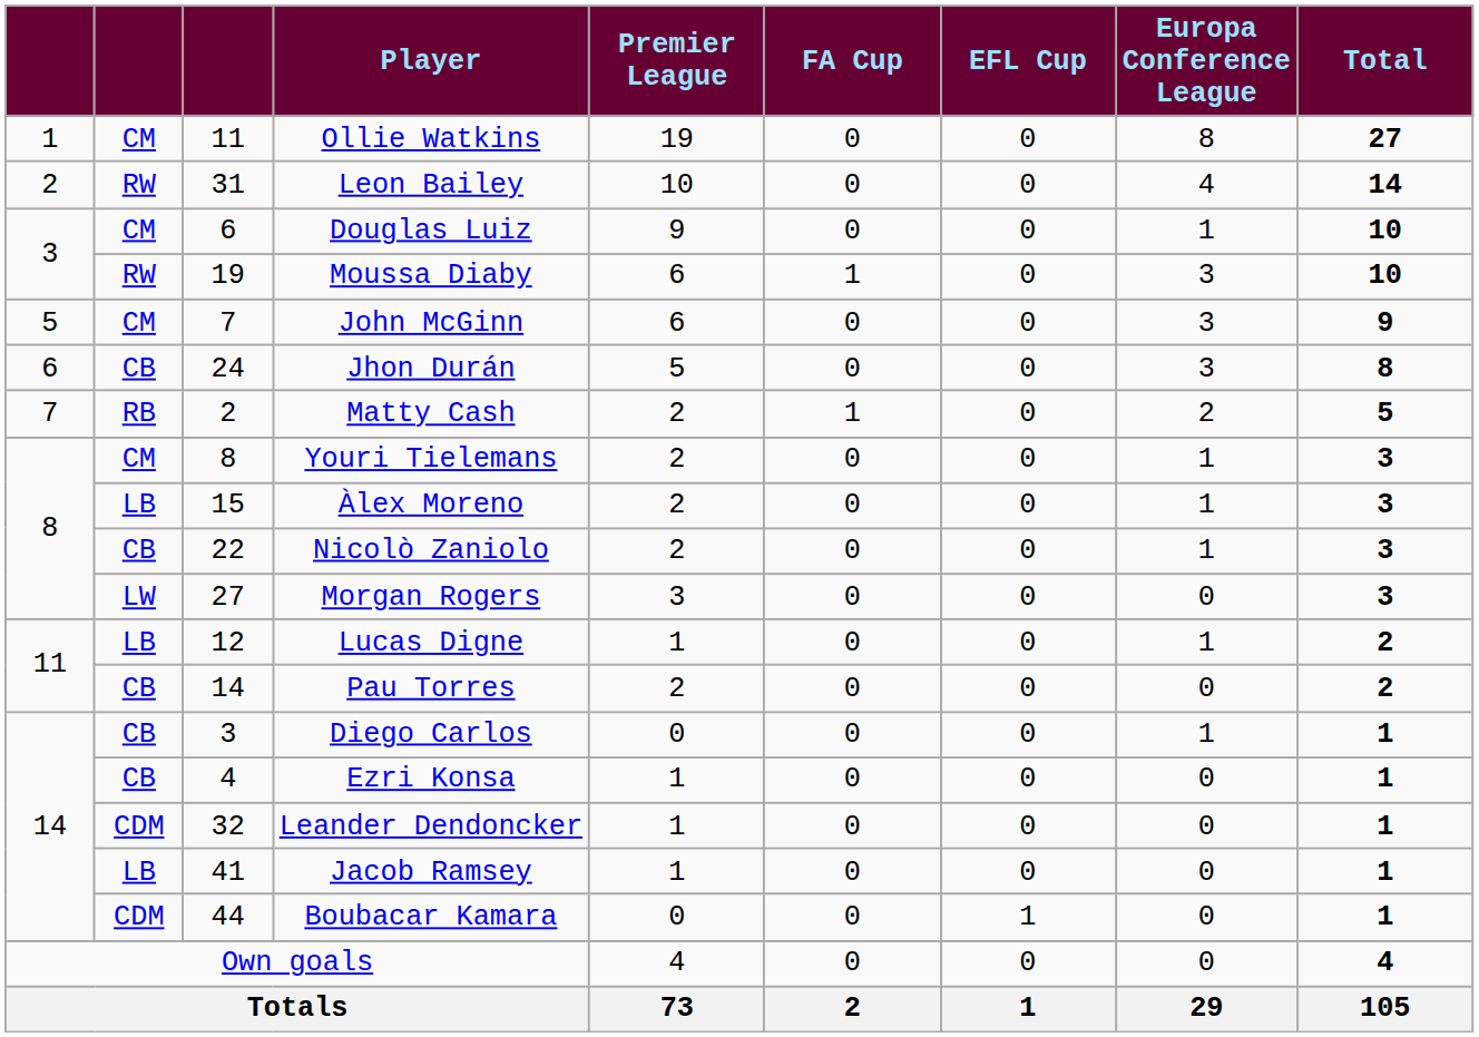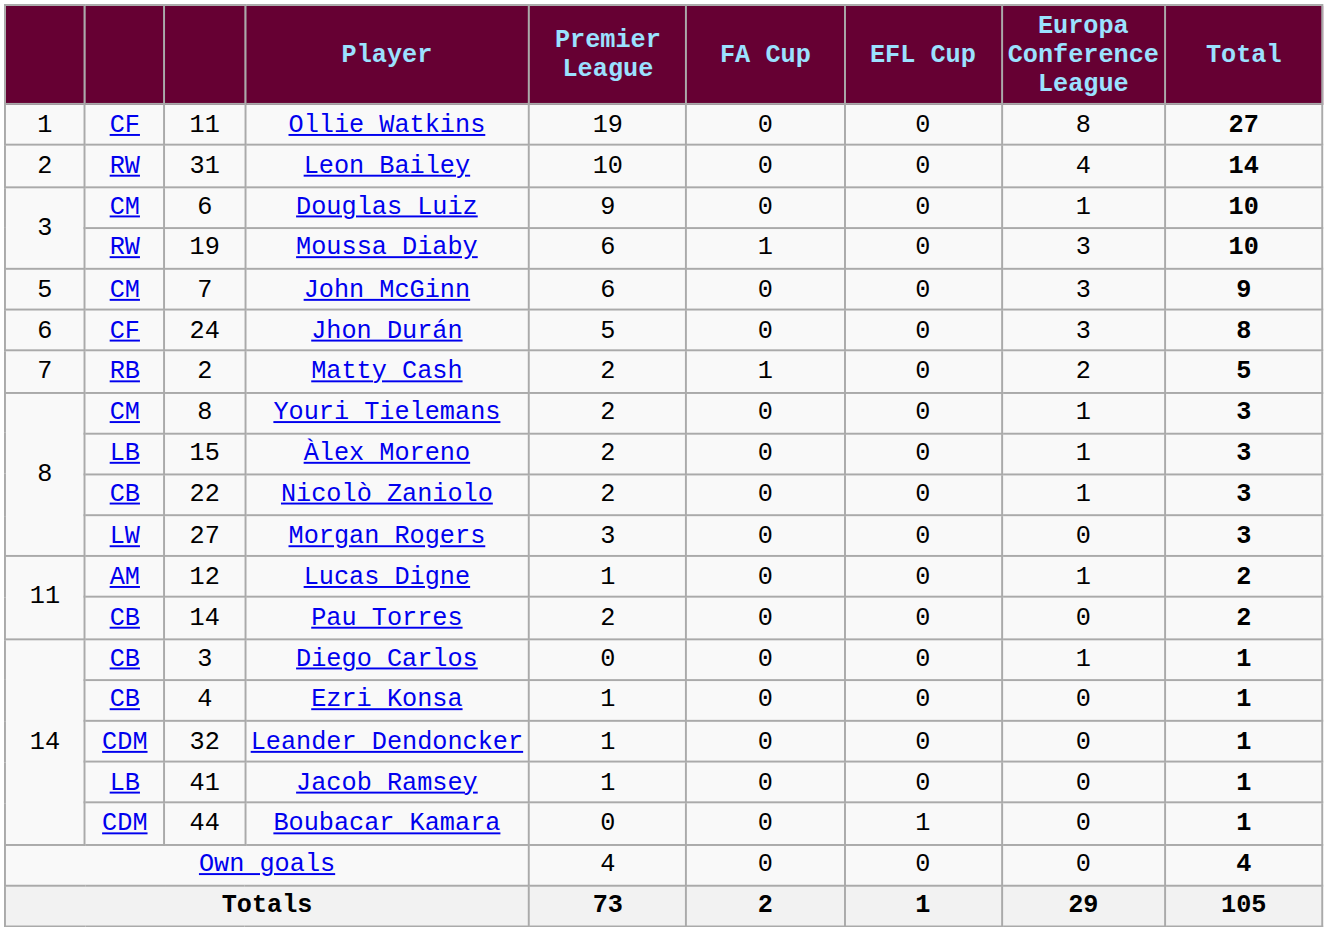 <table class="wikitable sortable" style="text-align:center">
 <tr>
 <th style="background:#660033;color:#9be1ff; width:35px;"></th>
 <th style="background:#660033;color:#9be1ff; width:35px;"></th>
 <th style="background:#660033;color:#9be1ff; width:35px;"></th>
 <th style="background:#660033;color:#9be1ff;">Player</th>
 <th style="background:#660033;color:#9be1ff; width:75px;">Premier League</th>
 <th style="background:#660033;color:#9be1ff; width:75px;">FA Cup</th>
 <th style="background:#660033;color:#9be1ff; width:75px;">EFL Cup</th>
 <th style="background:#660033;color:#9be1ff; width:75px;">Europa Conference League</th>
 <th style="background:#660033;color:#9be1ff; width:75px;"><strong>Total</strong></th>
 </tr>
 <tr>
 <td>1</td>
-<td><a href='#'>CM</a></td>
+<td><a href='#'>CF</a></td>
 <td>11</td>
 <td> <a href='#'>Ollie Watkins</a></td>
 <td>19</td>
 <td>0</td>
 <td>0</td>
 <td>8</td>
 <td><strong>27</strong></td>
 </tr>
 <tr>
 <td>2</td>
 <td><a href='#'>RW</a></td>
 <td>31</td>
 <td> <a href='#'>Leon Bailey</a></td>
 <td>10</td>
 <td>0</td>
 <td>0</td>
 <td>4</td>
 <td><strong>14</strong></td>
 </tr>
 <tr>
 <td rowspan="2">3</td>
 <td><a href='#'>CM</a></td>
 <td>6</td>
 <td> <a href='#'>Douglas Luiz</a></td>
 <td>9</td>
 <td>0</td>
 <td>0</td>
 <td>1</td>
 <td><strong>10</strong></td>
 </tr>
 <tr>
 <td><a href='#'>RW</a></td>
 <td>19</td>
 <td> <a href='#'>Moussa Diaby</a></td>
 <td>6</td>
 <td>1</td>
 <td>0</td>
 <td>3</td>
 <td><strong>10</strong></td>
 </tr>
 <tr>
 <td>5</td>
 <td><a href='#'>CM</a></td>
 <td>7</td>
 <td> <a href='#'>John McGinn</a></td>
 <td>6</td>
 <td>0</td>
 <td>0</td>
 <td>3</td>
 <td><strong>9</strong></td>
 </tr>
 <tr>
 <td>6</td>
-<td><a href='#'>CB</a></td>
+<td><a href='#'>CF</a></td>
 <td>24</td>
 <td> <a href='#'>Jhon Durán</a></td>
 <td>5</td>
 <td>0</td>
 <td>0</td>
 <td>3</td>
 <td><strong>8</strong></td>
 </tr>
 <tr>
 <td>7</td>
 <td><a href='#'>RB</a></td>
 <td>2</td>
 <td> <a href='#'>Matty Cash</a></td>
 <td>2</td>
 <td>1</td>
 <td>0</td>
 <td>2</td>
 <td><strong>5</strong></td>
 </tr>
 <tr>
 <td rowspan="4">8</td>
 <td><a href='#'>CM</a></td>
 <td>8</td>
 <td> <a href='#'>Youri Tielemans</a></td>
 <td>2</td>
 <td>0</td>
 <td>0</td>
 <td>1</td>
 <td><strong>3</strong></td>
 </tr>
 <tr>
 <td><a href='#'>LB</a></td>
 <td>15</td>
 <td> <a href='#'>Àlex Moreno</a></td>
 <td>2</td>
 <td>0</td>
 <td>0</td>
 <td>1</td>
 <td><strong>3</strong></td>
 </tr>
 <tr>
 <td><a href='#'>CB</a></td>
 <td>22</td>
 <td> <a href='#'>Nicolò Zaniolo</a></td>
 <td>2</td>
 <td>0</td>
 <td>0</td>
 <td>1</td>
 <td><strong>3</strong></td>
 </tr>
 <tr>
 <td><a href='#'>LW</a></td>
 <td>27</td>
 <td> <a href='#'>Morgan Rogers</a></td>
 <td>3</td>
 <td>0</td>
 <td>0</td>
 <td>0</td>
 <td><strong>3</strong></td>
 </tr>
 <tr>
 <td rowspan="2">11</td>
-<td><a href='#'>LB</a></td>
+<td><a href='#'>AM</a></td>
 <td>12</td>
 <td> <a href='#'>Lucas Digne</a></td>
 <td>1</td>
 <td>0</td>
 <td>0</td>
 <td>1</td>
 <td><strong>2</strong></td>
 </tr>
 <tr>
 <td><a href='#'>CB</a></td>
 <td>14</td>
 <td> <a href='#'>Pau Torres</a></td>
 <td>2</td>
 <td>0</td>
 <td>0</td>
 <td>0</td>
 <td><strong>2</strong></td>
 </tr>
 <tr>
 <td rowspan="5">14</td>
 <td><a href='#'>CB</a></td>
 <td>3</td>
 <td> <a href='#'>Diego Carlos</a></td>
 <td>0</td>
 <td>0</td>
 <td>0</td>
 <td>1</td>
 <td><strong>1</strong></td>
 </tr>
 <tr>
 <td><a href='#'>CB</a></td>
 <td>4</td>
 <td> <a href='#'>Ezri Konsa</a></td>
 <td>1</td>
 <td>0</td>
 <td>0</td>
 <td>0</td>
 <td><strong>1</strong></td>
 </tr>
 <tr>
 <td><a href='#'>CDM</a></td>
 <td>32</td>
 <td> <a href='#'>Leander Dendoncker</a></td>
 <td>1</td>
 <td>0</td>
 <td>0</td>
 <td>0</td>
 <td><strong>1</strong></td>
 </tr>
 <tr>
 <td><a href='#'>LB</a></td>
 <td>41</td>
 <td> <a href='#'>Jacob Ramsey</a></td>
 <td>1</td>
 <td>0</td>
 <td>0</td>
 <td>0</td>
 <td><strong>1</strong></td>
 </tr>
 <tr>
 <td><a href='#'>CDM</a></td>
 <td>44</td>
 <td> <a href='#'>Boubacar Kamara</a></td>
 <td>0</td>
 <td>0</td>
 <td>1</td>
 <td>0</td>
 <td><strong>1</strong></td>
 </tr>
 <tr class="sortbottom">
 <td colspan="4"><a href='#'>Own goals</a></td>
 <td>4</td>
 <td>0</td>
 <td>0</td>
 <td>0</td>
 <td><strong>4</strong></td>
 </tr>
 <tr class="sortbottom">
 <th colspan="4"><strong>Totals</strong></th>
 <th>73</th>
 <th>2</th>
 <th>1</th>
 <th>29</th>
 <th>105</th>
 </tr>
 </table>
